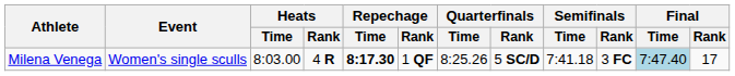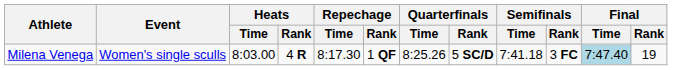 <table class="wikitable" style="font-size:90%">
 <tr>
 <th rowspan="2">Athlete</th>
 <th rowspan="2">Event</th>
 <th colspan="2">Heats</th>
 <th colspan="2">Repechage</th>
 <th colspan="2">Quarterfinals</th>
 <th colspan="2">Semifinals</th>
 <th colspan="2">Final</th>
 </tr>
 <tr style="font-size:95%">
 <th>Time</th>
 <th>Rank</th>
 <th>Time</th>
 <th>Rank</th>
 <th>Time</th>
 <th>Rank</th>
 <th>Time</th>
 <th>Rank</th>
 <th>Time</th>
 <th>Rank</th>
 </tr>
 <tr align=center>
 <td align=left><a href='#'>Milena Venega</a></td>
 <td align=left><a href='#'>Women's single sculls</a></td>
 <td>8:03.00</td>
 <td>4 <strong>R</strong></td>
-<td><strong>8:17.30</strong></td>
+<td>8:17.30</td>
 <td>1 <strong>QF</strong></td>
 <td>8:25.26</td>
 <td>5 <strong>SC/D</strong></td>
 <td>7:41.18</td>
 <td>3 <strong>FC</strong></td>
 <td style="background: lightblue;">7:47.40</td>
-<td>17</td>
+<td>19</td>
 </tr>
 </table>
